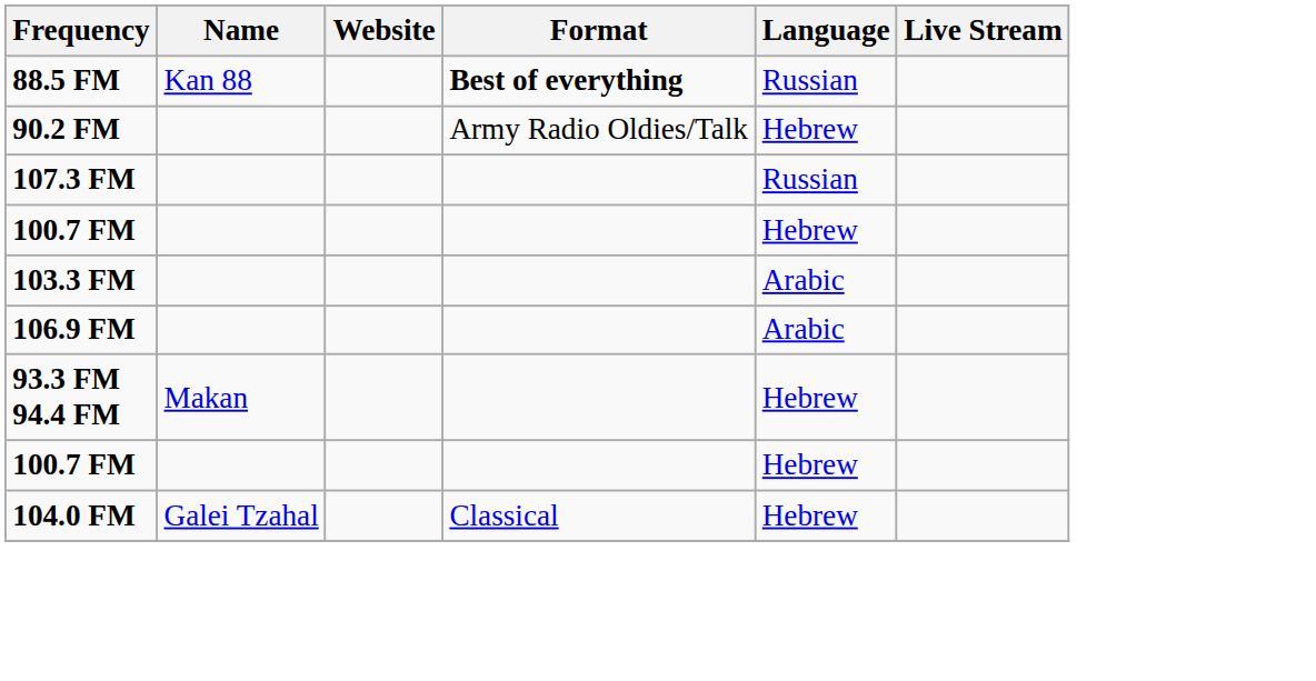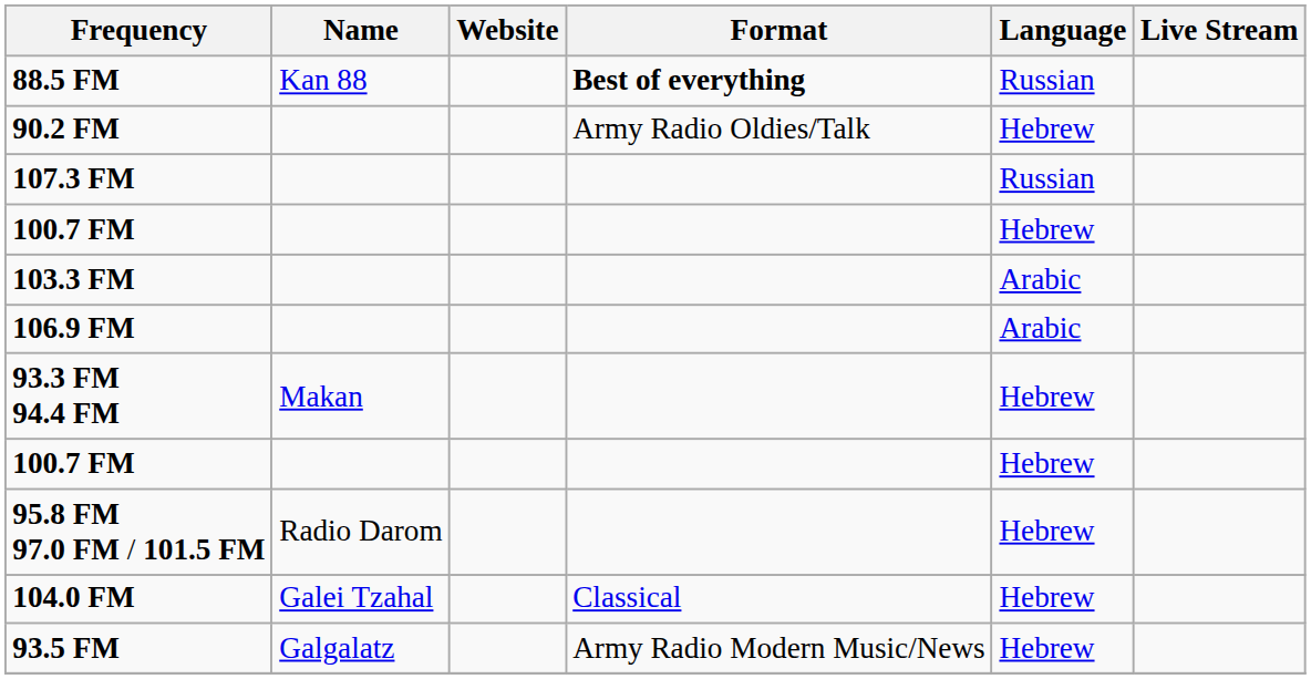 <table class="wikitable" style="font-size: 90%;">
 <tr>
 <th>Frequency</th>
 <th>Name</th>
 <th>Website</th>
 <th>Format</th>
 <th>Language</th>
 <th>Live Stream</th>
 </tr>
 <tr>
 <td><strong>88.5 FM</strong></td>
 <td><a href='#'>Kan 88</a></td>
 <td></td>
 <td><strong>Best of everything</strong></td>
 <td><a href='#'>Russian</a></td>
 <td></td>
 </tr>
 <tr>
 <td><strong>90.2 FM</strong></td>
 <td></td>
 <td></td>
 <td>Army Radio Oldies/Talk</td>
 <td><a href='#'>Hebrew</a></td>
 <td></td>
 </tr>
 <tr>
 <td><strong>107.3 FM</strong></td>
 <td></td>
 <td></td>
 <td></td>
 <td><a href='#'>Russian</a></td>
 <td></td>
 </tr>
 <tr>
 <td><strong>100.7 FM</strong></td>
 <td></td>
 <td></td>
 <td></td>
 <td><a href='#'>Hebrew</a></td>
 <td></td>
 </tr>
 <tr>
 <td><strong>103.3 FM</strong></td>
 <td></td>
 <td></td>
 <td></td>
 <td><a href='#'>Arabic</a></td>
 <td></td>
 </tr>
 <tr>
 <td><strong>106.9 FM</strong></td>
 <td></td>
 <td></td>
 <td></td>
 <td><a href='#'>Arabic</a></td>
 <td></td>
 </tr>
 <tr>
 <td><strong>93.3 FM</strong><br><strong>94.4 FM</strong></td>
 <td><a href='#'>Makan</a></td>
 <td> </td>
 <td></td>
 <td><a href='#'>Hebrew</a></td>
 <td> </td>
 </tr>
 <tr>
 <td><strong>100.7 FM</strong></td>
 <td></td>
 <td></td>
 <td></td>
 <td><a href='#'>Hebrew</a></td>
 <td></td>
 </tr>
 <tr>
+<td><strong>95.8 FM</strong><br><strong>97.0 FM</strong> / <strong>101.5 FM</strong></td>
+<td>Radio Darom</td>
+<td></td>
+<td></td>
+<td><a href='#'>Hebrew</a></td>
+<td></td>
+</tr>
+<tr>
 <td><strong>104.0 FM</strong></td>
 <td><a href='#'>Galei Tzahal</a></td>
 <td></td>
 <td><a href='#'>Classical</a></td>
 <td><a href='#'>Hebrew</a></td>
 <td></td>
 </tr>
 <tr>
+<td><strong>93.5 FM</strong></td>
+<td><a href='#'>Galgalatz</a></td>
+<td></td>
+<td>Army Radio Modern Music/News</td>
+<td><a href='#'>Hebrew</a></td>
+<td></td>
+</tr>
+<tr>
 </tr>
 </table>
